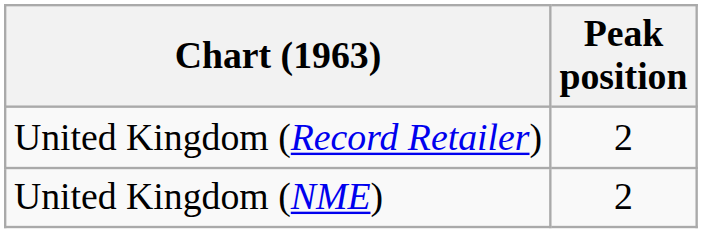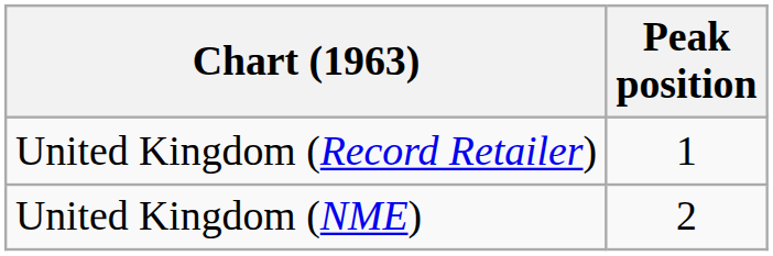 <table class="wikitable sortable">
 <tr>
 <th>Chart (1963)</th>
 <th>Peak<br>position</th>
 </tr>
 <tr>
 <td>United Kingdom (<em><a href='#'>Record Retailer</a></em>)</td>
-<td style="text-align:center;">2</td>
+<td style="text-align:center;">1</td>
 </tr>
 <tr>
 <td>United Kingdom (<em><a href='#'>NME</a></em>)</td>
 <td style="text-align:center;">2</td>
 </tr>
 </table>
